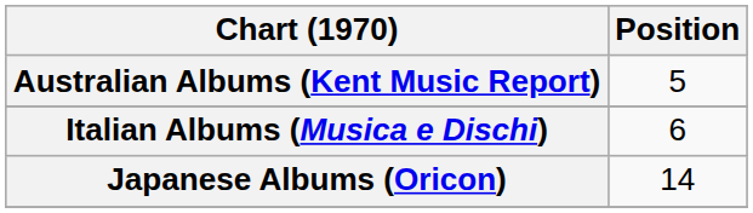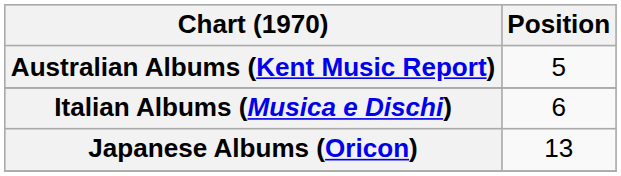 <table class="wikitable sortable plainrowheaders" style="text-align:center">
 <tr>
 <th scope="col">Chart (1970)</th>
 <th scope="col">Position</th>
 </tr>
 <tr>
 <th scope="row">Australian Albums (<a href='#'>Kent Music Report</a>)</th>
 <td>5</td>
 </tr>
 <tr>
 </tr>
 <tr>
 </tr>
 <tr>
 </tr>
 <tr>
 <th scope="row">Italian Albums (<em><a href='#'>Musica e Dischi</a></em>)</th>
 <td align="center">6</td>
 </tr>
 <tr>
 <th scope="row">Japanese Albums (<a href='#'>Oricon</a>)</th>
-<td align="center">14</td>
+<td align="center">13</td>
 </tr>
 <tr>
 </tr>
 <tr>
 </tr>
 <tr>
 </tr>
 </table>
